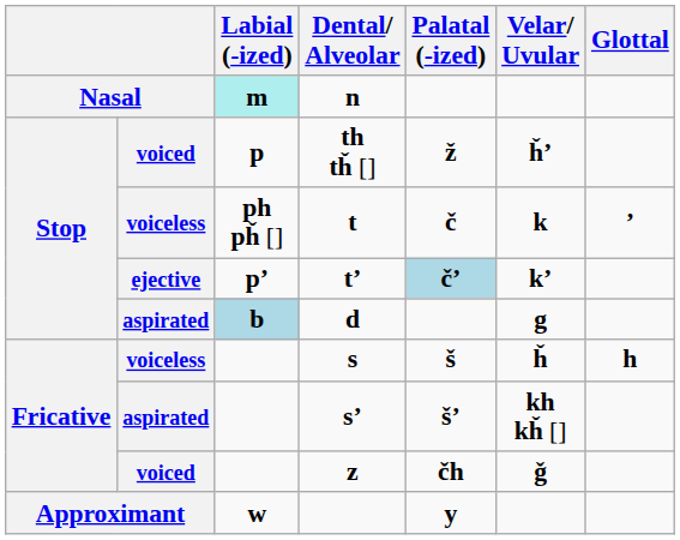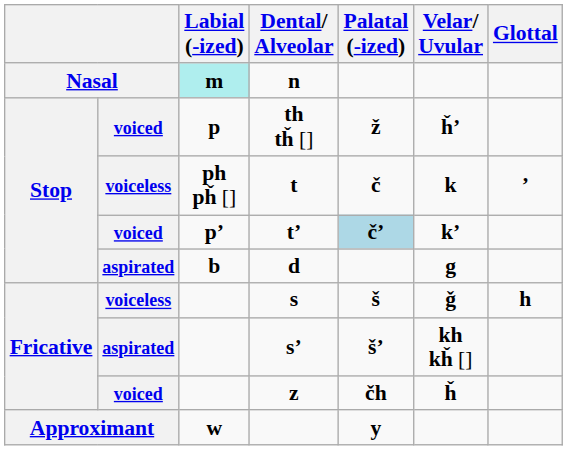 <table class="wikitable" style="text-align: center;">
 <tr>
 <th colspan="2"></th>
 <th><a href='#'>Labial</a><br>(<a href='#'>-ized</a>)</th>
 <th><a href='#'>Dental</a>/<br><a href='#'>Alveolar</a></th>
 <th><a href='#'>Palatal</a><br>(<a href='#'>-ized</a>)</th>
 <th><a href='#'>Velar</a>/<br><a href='#'>Uvular</a></th>
 <th><a href='#'>Glottal</a></th>
 </tr>
 <tr>
 <th colspan="2"><a href='#'>Nasal</a></th>
 <td style="background: paleturquoise;"><strong>m</strong> </td>
 <td><strong>n</strong> </td>
 <td></td>
 <td></td>
 <td></td>
 </tr>
 <tr>
 <th rowspan="4"><a href='#'>Stop</a></th>
 <th><small> <a href='#'>voiced</a></small></th>
 <td><strong>p</strong> </td>
 <td><strong>th</strong> <br><strong>tȟ</strong> []</td>
 <td><strong>ž</strong> </td>
 <td><strong>ȟʼ</strong> </td>
 <td></td>
 </tr>
 <tr>
 <th><small><a href='#'>voiceless</a></small></th>
 <td><strong>ph</strong> <br><strong>pȟ</strong> []</td>
 <td><strong>t</strong> </td>
 <td><strong>č</strong> </td>
 <td><strong>k</strong> </td>
 <td><strong>’</strong> </td>
 </tr>
 <tr>
-<th><small><a href='#'>ejective</a></small></th>
+<th><small> <a href='#'>voiced</a></small></th>
 <td><strong>pʼ</strong> </td>
 <td><strong>tʼ</strong> </td>
 <td style="background: lightblue;"><strong>čʼ</strong> </td>
 <td><strong>kʼ</strong> </td>
 <td></td>
 </tr>
 <tr>
 <th><small><a href='#'>aspirated</a></small></th>
-<td style="background: lightblue;"><strong>b</strong> </td>
+<td><strong>b</strong> </td>
 <td><strong>d</strong> </td>
 <td></td>
 <td><strong>g</strong> </td>
 <td></td>
 </tr>
 <tr>
 <th rowspan="3"><a href='#'>Fricative</a></th>
 <th><small><a href='#'>voiceless</a></small></th>
 <td></td>
 <td><strong>s</strong> </td>
 <td><strong>š</strong> </td>
-<td><strong>ȟ</strong> </td>
+<td><strong>ǧ</strong> </td>
 <td><strong>h</strong> </td>
 </tr>
 <tr>
 <th><small><a href='#'>aspirated</a></small></th>
 <td></td>
 <td><strong>sʼ</strong> </td>
 <td><strong>šʼ</strong> </td>
 <td><strong>kh</strong> <br><strong>kȟ</strong> []</td>
 <td></td>
 </tr>
 <tr>
 <th><small><a href='#'>voiced</a></small></th>
 <td></td>
 <td><strong>z</strong> </td>
 <td><strong>čh</strong> </td>
-<td><strong>ǧ</strong> </td>
+<td><strong>ȟ</strong> </td>
 <td></td>
 </tr>
 <tr>
 <th colspan="2"><a href='#'>Approximant</a></th>
 <td><strong>w</strong> </td>
 <td></td>
 <td><strong>y</strong> </td>
 <td></td>
 <td></td>
 </tr>
 </table>
